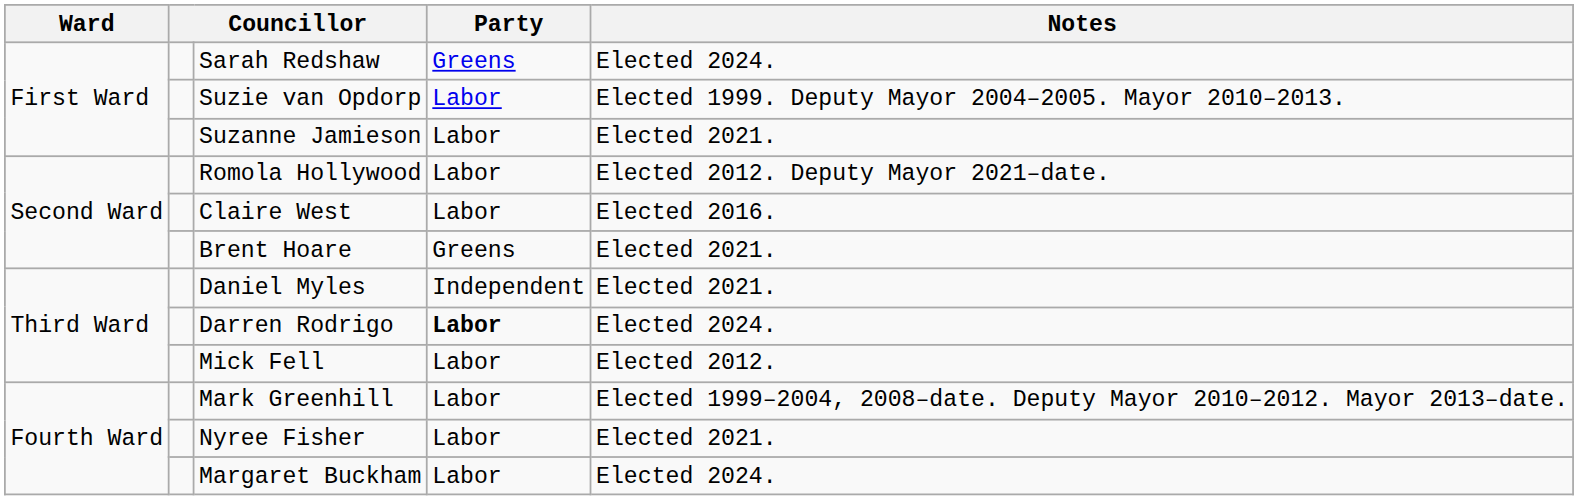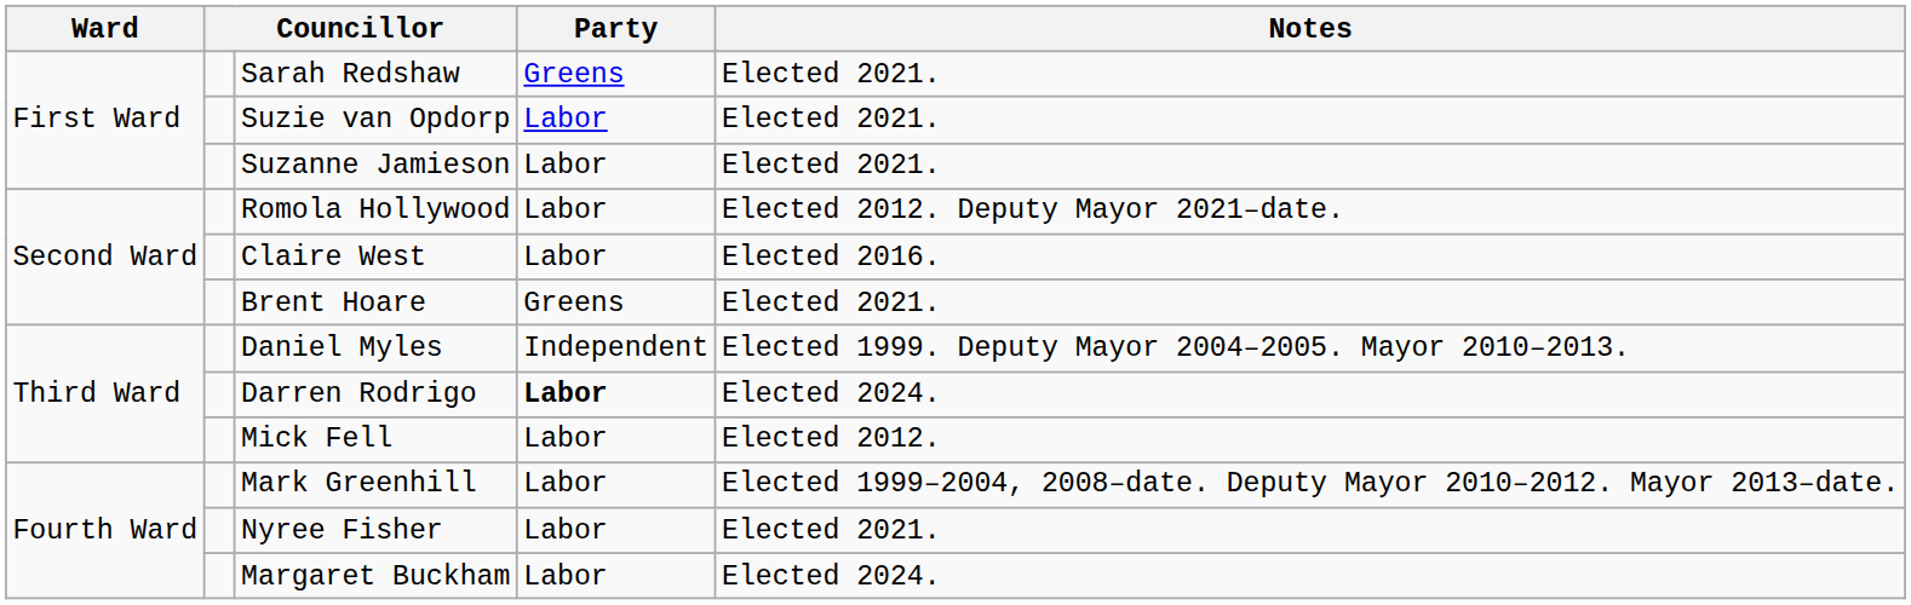 <table class="wikitable">
 <tr>
 <th>Ward</th>
 <th colspan="2">Councillor</th>
 <th>Party</th>
 <th>Notes</th>
 </tr>
 <tr>
 <td rowspan="3">First Ward</td>
 <td> </td>
 <td>Sarah Redshaw</td>
 <td><a href='#'>Greens</a></td>
-<td>Elected 2024.</td>
+<td>Elected 2021.</td>
 </tr>
 <tr>
 <td> </td>
 <td>Suzie van Opdorp</td>
 <td><a href='#'>Labor</a></td>
-<td>Elected 1999. Deputy Mayor 2004–2005. Mayor 2010–2013.</td>
+<td>Elected 2021.</td>
 </tr>
 <tr>
 <td> </td>
 <td>Suzanne Jamieson</td>
 <td>Labor</td>
 <td>Elected 2021.</td>
 </tr>
 <tr>
 <td rowspan="3">Second Ward</td>
 <td> </td>
 <td>Romola Hollywood</td>
 <td>Labor</td>
 <td>Elected 2012. Deputy Mayor 2021–date.</td>
 </tr>
 <tr>
 <td> </td>
 <td>Claire West</td>
 <td>Labor</td>
 <td>Elected 2016.</td>
 </tr>
 <tr>
 <td> </td>
 <td>Brent Hoare</td>
 <td>Greens</td>
 <td>Elected 2021.</td>
 </tr>
 <tr>
 <td rowspan="3">Third Ward</td>
 <td> </td>
 <td>Daniel Myles</td>
 <td>Independent</td>
-<td>Elected 2021.</td>
+<td>Elected 1999. Deputy Mayor 2004–2005. Mayor 2010–2013.</td>
 </tr>
 <tr>
 <td> </td>
 <td>Darren Rodrigo</td>
 <td><strong>Labor</strong></td>
 <td>Elected 2024.</td>
 </tr>
 <tr>
 <td> </td>
 <td>Mick Fell</td>
 <td>Labor</td>
 <td>Elected 2012.</td>
 </tr>
 <tr>
 <td rowspan="3">Fourth Ward</td>
 <td> </td>
 <td>Mark Greenhill</td>
 <td>Labor</td>
 <td>Elected 1999–2004, 2008–date. Deputy Mayor 2010–2012. Mayor 2013–date.</td>
 </tr>
 <tr>
 <td> </td>
 <td>Nyree Fisher</td>
 <td>Labor</td>
 <td>Elected 2021.</td>
 </tr>
 <tr>
 <td> </td>
 <td>Margaret Buckham</td>
 <td>Labor</td>
 <td>Elected 2024.</td>
 </tr>
 </table>
